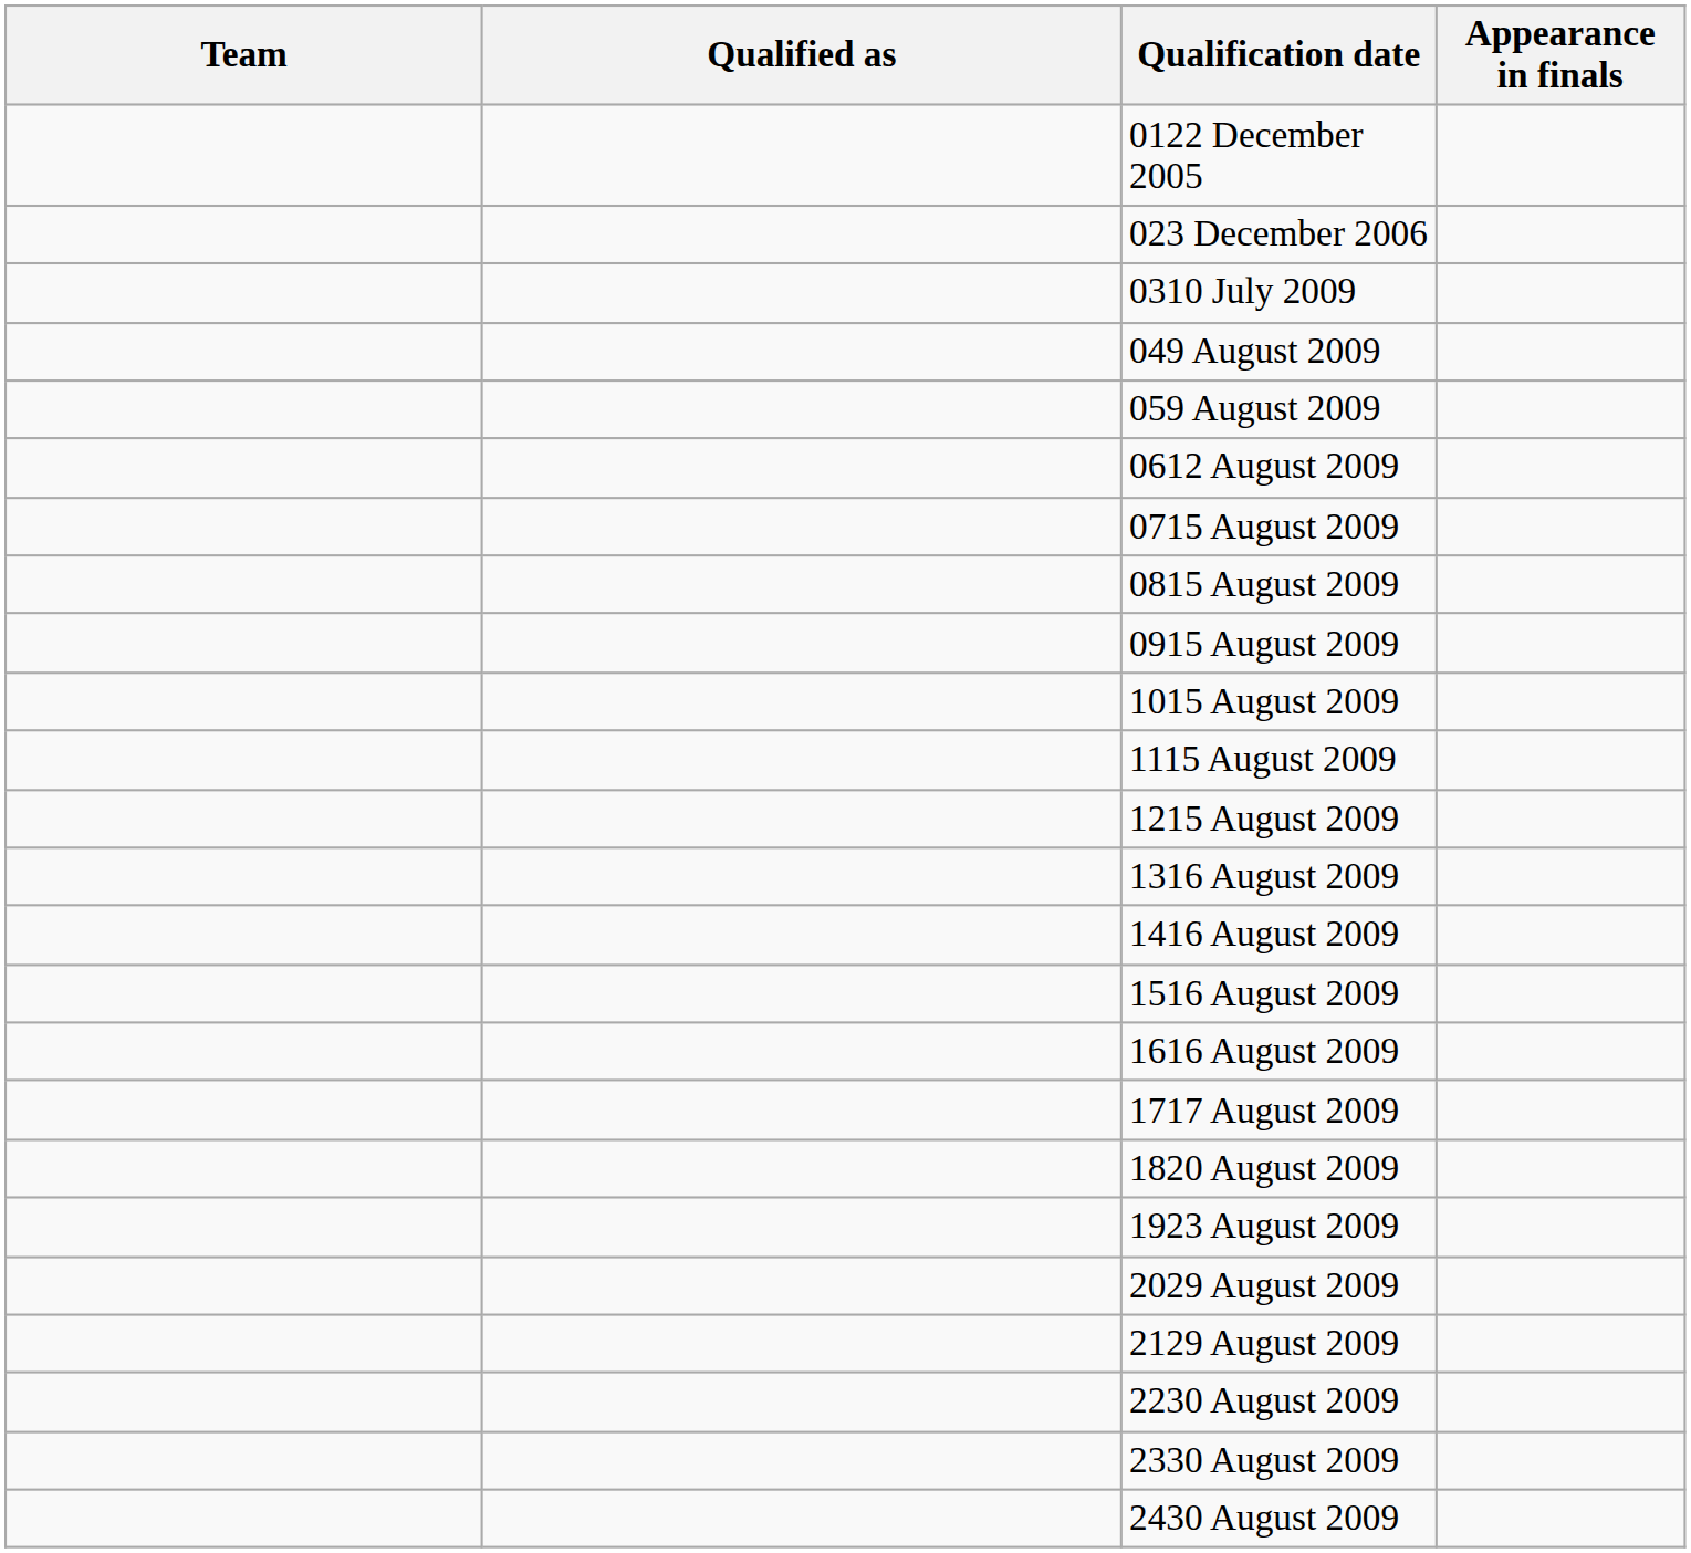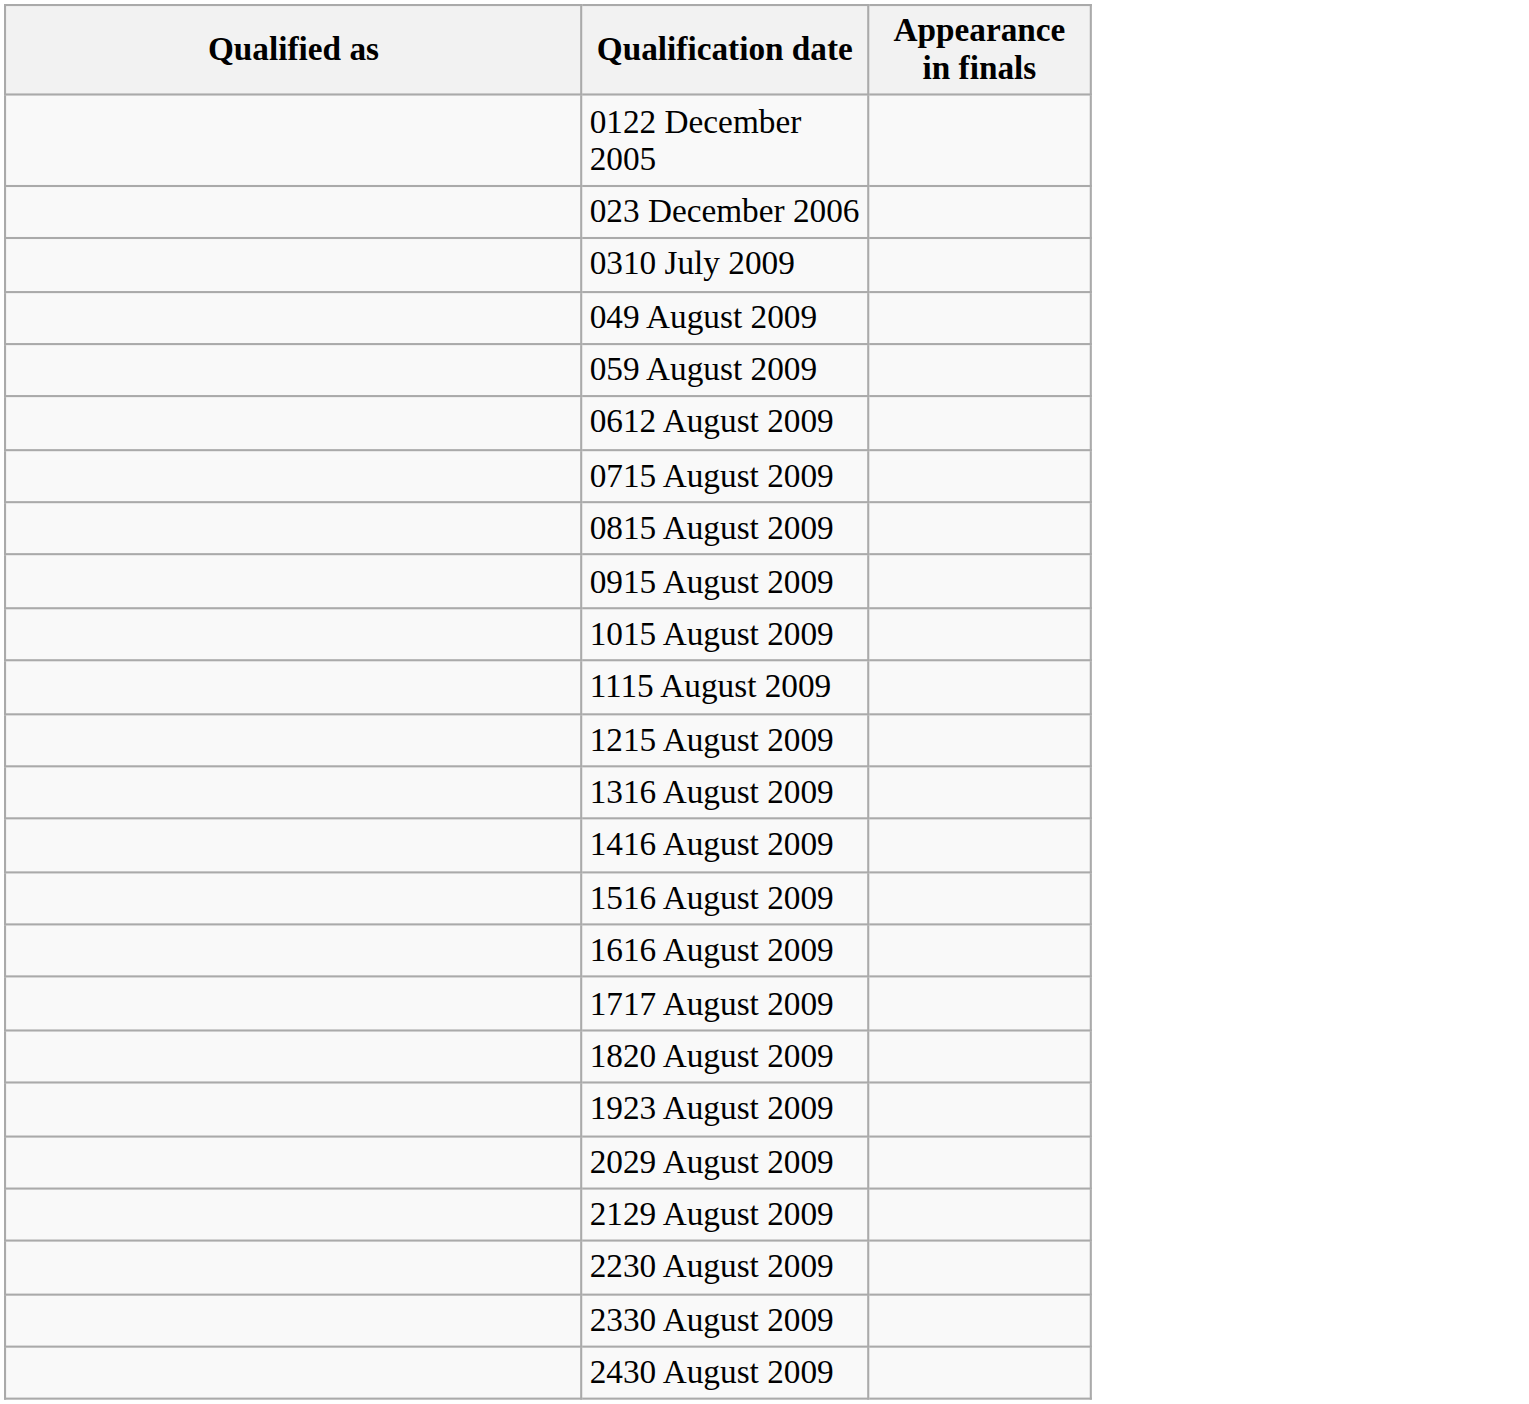 <table class="wikitable sortable" style="text-align: left;">
 <tr>
-<th width="200">Team</th>
 <th width="270">Qualified as</th>
 <th width="130">Qualification date</th>
 <th width="100">Appearance<br>in finals</th>
 </tr>
 <tr>
 <td></td>
-<td></td>
 <td><span>01</span>22 December 2005</td>
 <td></td>
 </tr>
 <tr>
-<td></td>
 <td></td>
 <td><span>02</span>3 December 2006</td>
 <td></td>
 </tr>
 <tr>
 <td></td>
-<td></td>
 <td><span>03</span>10 July 2009</td>
 <td></td>
 </tr>
 <tr>
-<td></td>
 <td></td>
 <td><span>04</span>9 August 2009</td>
 <td></td>
 </tr>
 <tr>
 <td></td>
-<td></td>
 <td><span>05</span>9 August 2009</td>
 <td></td>
 </tr>
 <tr>
-<td></td>
 <td></td>
 <td><span>06</span>12 August 2009</td>
 <td></td>
 </tr>
 <tr>
 <td></td>
-<td></td>
 <td><span>07</span>15 August 2009</td>
 <td></td>
 </tr>
 <tr>
-<td></td>
 <td></td>
 <td><span>08</span>15 August 2009</td>
 <td></td>
 </tr>
 <tr>
 <td></td>
-<td></td>
 <td><span>09</span>15 August 2009</td>
 <td></td>
 </tr>
 <tr>
-<td></td>
 <td></td>
 <td><span>10</span>15 August 2009</td>
 <td></td>
 </tr>
 <tr>
 <td></td>
-<td></td>
 <td><span>11</span>15 August 2009</td>
 <td></td>
 </tr>
 <tr>
-<td></td>
 <td></td>
 <td><span>12</span>15 August 2009</td>
 <td></td>
 </tr>
 <tr>
 <td></td>
-<td></td>
 <td><span>13</span>16 August 2009</td>
 <td></td>
 </tr>
 <tr>
-<td></td>
 <td></td>
 <td><span>14</span>16 August 2009</td>
 <td></td>
 </tr>
 <tr>
 <td></td>
-<td></td>
 <td><span>15</span>16 August 2009</td>
 <td></td>
 </tr>
 <tr>
-<td></td>
 <td></td>
 <td><span>16</span>16 August 2009</td>
 <td></td>
 </tr>
 <tr>
 <td></td>
-<td></td>
 <td><span>17</span>17 August 2009</td>
 <td></td>
 </tr>
 <tr>
-<td></td>
 <td></td>
 <td><span>18</span>20 August 2009</td>
 <td></td>
 </tr>
 <tr>
 <td></td>
-<td></td>
 <td><span>19</span>23 August 2009</td>
 <td></td>
 </tr>
 <tr>
-<td></td>
 <td></td>
 <td><span>20</span>29 August 2009</td>
 <td></td>
 </tr>
 <tr>
 <td></td>
-<td></td>
 <td><span>21</span>29 August 2009</td>
 <td></td>
 </tr>
 <tr>
-<td></td>
 <td></td>
 <td><span>22</span>30 August 2009</td>
 <td></td>
 </tr>
 <tr>
 <td></td>
-<td></td>
 <td><span>23</span>30 August 2009</td>
 <td></td>
 </tr>
 <tr>
 <td></td>
-<td></td>
 <td><span>24</span>30 August 2009</td>
 <td></td>
 </tr>
 </table>
